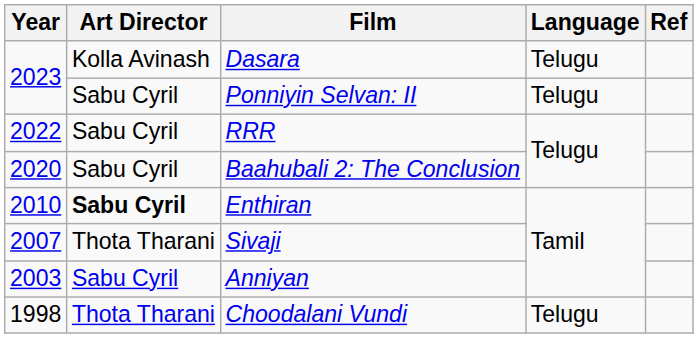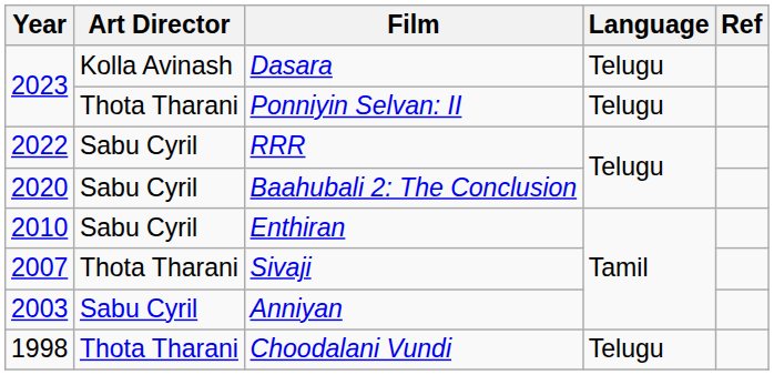 <table class="wikitable sortable">
 <tr>
 <th>Year</th>
 <th>Art Director</th>
 <th>Film</th>
 <th>Language</th>
 <th>Ref</th>
 </tr>
 <tr>
 <td rowspan="2"><a href='#'>2023</a></td>
 <td>Kolla Avinash</td>
 <td><a href='#'><em>Dasara</em></a></td>
 <td>Telugu</td>
 <td></td>
 </tr>
 <tr>
-<td>Sabu Cyril</td>
+<td>Thota Tharani</td>
 <td><em><a href='#'>Ponniyin Selvan: II</a></em></td>
 <td>Telugu</td>
 <td></td>
 </tr>
 <tr>
 <td><a href='#'>2022</a></td>
 <td>Sabu Cyril</td>
 <td><em><a href='#'>RRR</a></em></td>
 <td rowspan="2">Telugu</td>
 <td></td>
 </tr>
 <tr>
 <td><a href='#'>2020</a></td>
 <td>Sabu Cyril</td>
 <td><em><a href='#'>Baahubali 2: The Conclusion</a></em></td>
 <td></td>
 </tr>
 <tr>
 <td><a href='#'>2010</a></td>
-<td><strong>Sabu Cyril</strong></td>
+<td>Sabu Cyril</td>
 <td><em><a href='#'>Enthiran</a></em></td>
 <td rowspan="3">Tamil</td>
 <td></td>
 </tr>
 <tr>
 <td><a href='#'>2007</a></td>
 <td>Thota Tharani</td>
 <td><em><a href='#'>Sivaji</a></em></td>
 <td></td>
 </tr>
 <tr>
 <td><a href='#'>2003</a></td>
 <td><a href='#'>Sabu Cyril</a></td>
 <td><em><a href='#'>Anniyan</a></em></td>
 <td></td>
 </tr>
 <tr>
 <td>1998</td>
 <td><a href='#'>Thota Tharani</a></td>
 <td><em><a href='#'>Choodalani Vundi</a></em></td>
 <td>Telugu</td>
 <td></td>
 </tr>
 </table>
